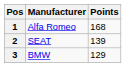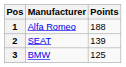 <table class="wikitable" style="font-size: 90%">
 <tr>
 <th>Pos</th>
 <th>Manufacturer</th>
 <th>Points</th>
 </tr>
 <tr>
 <th>1</th>
 <td> <a href='#'>Alfa Romeo</a></td>
-<td>168</td>
+<td>188</td>
 </tr>
 <tr>
 <th>2</th>
 <td> <a href='#'>SEAT</a></td>
 <td>139</td>
 </tr>
 <tr>
 <th>3</th>
 <td> <a href='#'>BMW</a></td>
-<td>129</td>
+<td>125</td>
 </tr>
 </table>
